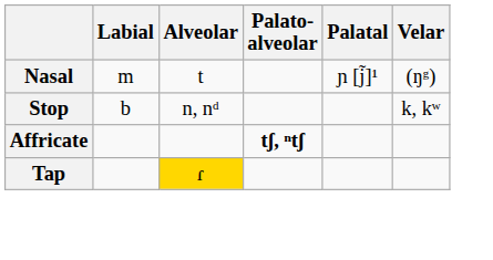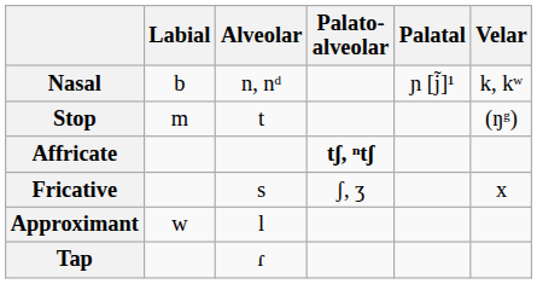 <table class="wikitable" style="text-align:center">
 <tr>
 <th></th>
 <th>Labial</th>
 <th>Alveolar</th>
 <th>Palato-<br>alveolar</th>
 <th>Palatal</th>
 <th>Velar</th>
 </tr>
 <tr>
 <th>Nasal</th>
+<td>b</td>
+<td>n, nᵈ</td>
+<td></td>
+<td>ɲ [j̃]¹</td>
+<td>k, kʷ</td>
+</tr>
+<tr>
+<th>Stop</th>
 <td>m</td>
 <td>t</td>
 <td></td>
-<td>ɲ [j̃]¹</td>
+<td></td>
 <td>(ŋᵍ)</td>
-</tr>
-<tr>
-<th>Stop</th>
-<td>b</td>
-<td>n, nᵈ</td>
-<td></td>
-<td></td>
-<td>k, kʷ</td>
 </tr>
 <tr>
 <th>Affricate</th>
 <td></td>
 <td></td>
 <td><strong>tʃ, ⁿtʃ</strong></td>
 <td></td>
 <td></td>
 </tr>
 <tr>
+<th>Fricative</th>
+<td></td>
+<td>s</td>
+<td>ʃ, ʒ</td>
+<td></td>
+<td>x</td>
+</tr>
+<tr>
+<th>Approximant</th>
+<td>w</td>
+<td>l</td>
+<td></td>
+<td></td>
+<td></td>
+</tr>
+<tr>
 <th>Tap</th>
 <td></td>
-<td style="background: gold;">ɾ</td>
+<td>ɾ</td>
 <td></td>
 <td></td>
 <td></td>
 </tr>
 </table>
